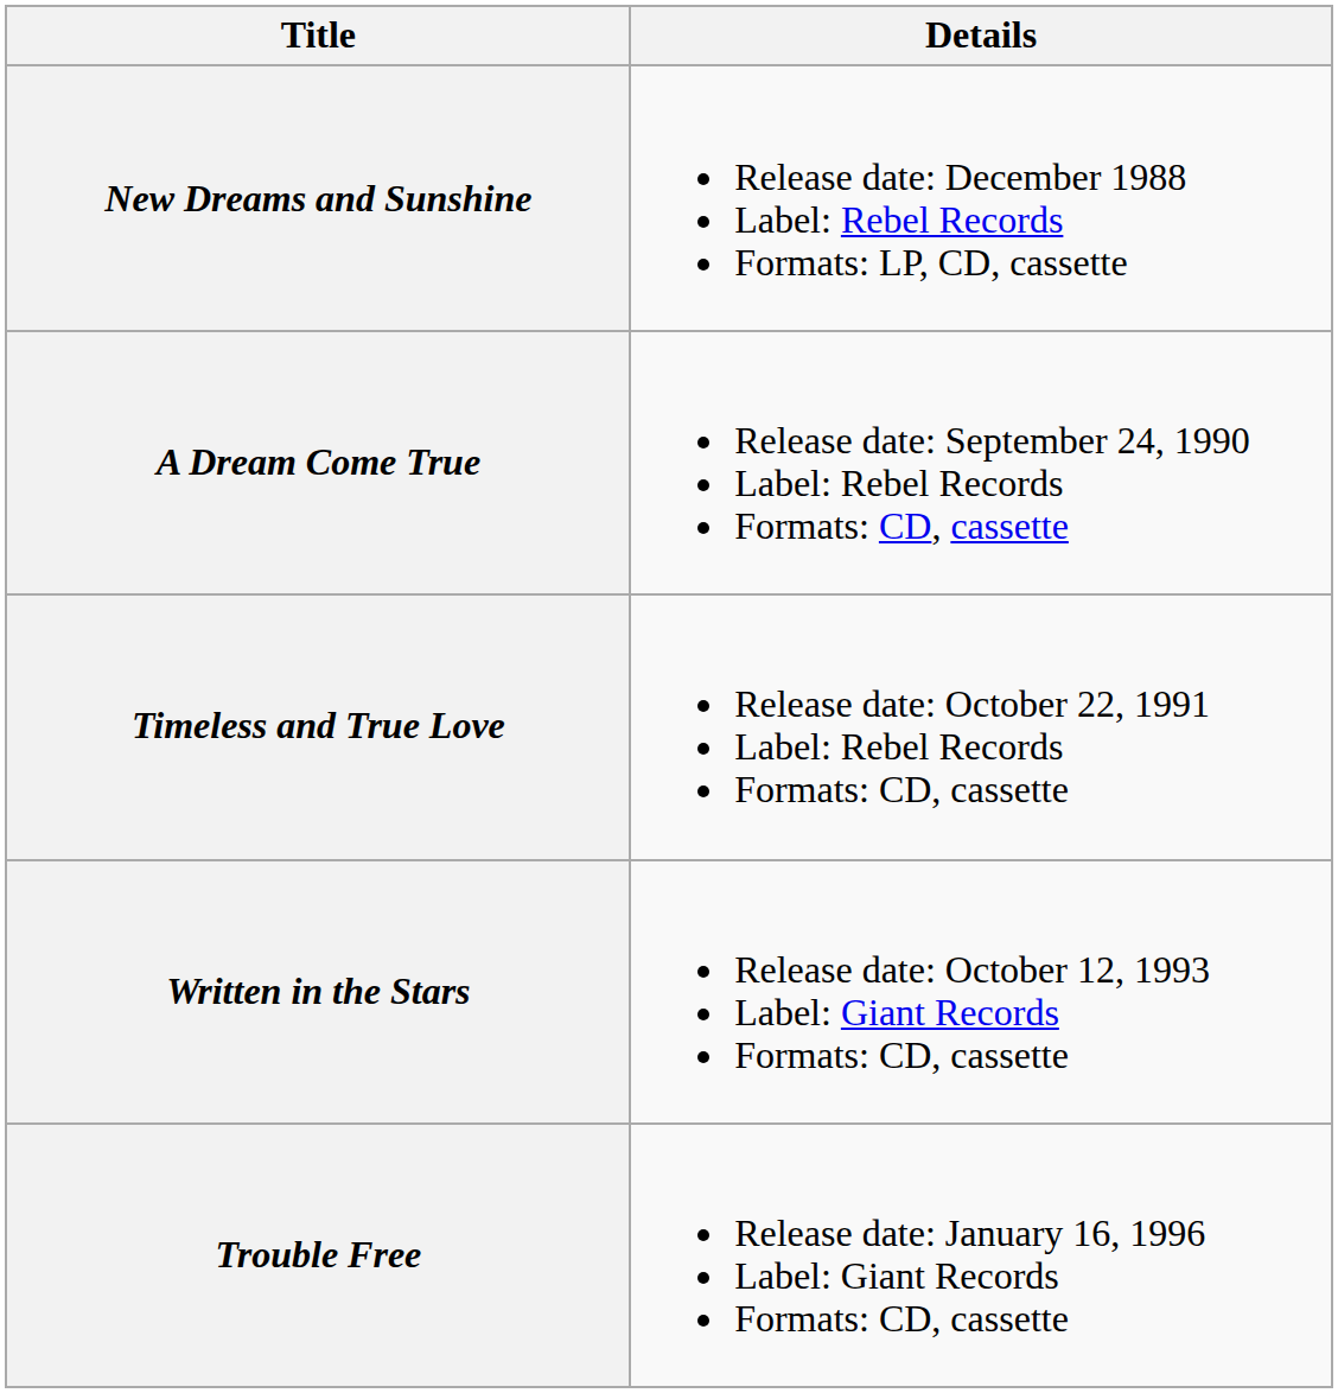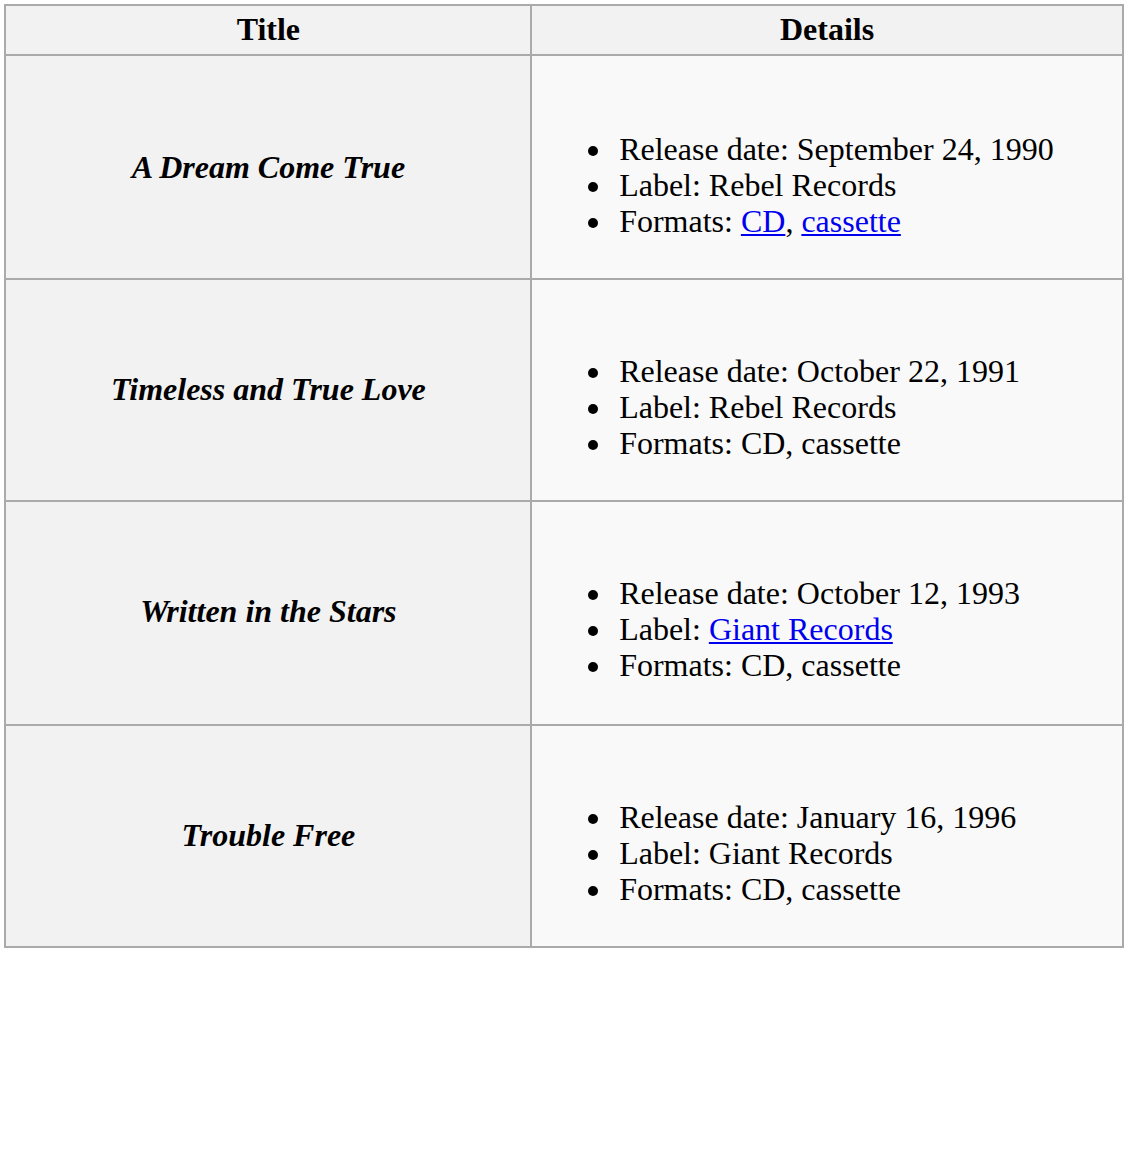 <table class="wikitable plainrowheaders">
 <tr>
 <th style="width:16em;">Title</th>
 <th style="width:18em;">Details</th>
-</tr>
-<tr>
-<th scope="row"><em>New Dreams and Sunshine</em></th>
-<td><br><ul><li>Release date: December 1988</li><li>Label: <a href='#'>Rebel Records</a></li><li>Formats: LP, CD, cassette</li></ul></td>
 </tr>
 <tr>
 <th scope="row"><em>A Dream Come True</em></th>
 <td><br><ul><li>Release date: September 24, 1990</li><li>Label: Rebel Records</li><li>Formats: <a href='#'>CD</a>, <a href='#'>cassette</a></li></ul></td>
 </tr>
 <tr>
 <th scope="row"><em>Timeless and True Love</em></th>
 <td><br><ul><li>Release date: October 22, 1991</li><li>Label: Rebel Records</li><li>Formats: CD, cassette</li></ul></td>
 </tr>
 <tr>
 <th scope="row"><em>Written in the Stars</em></th>
 <td><br><ul><li>Release date: October 12, 1993</li><li>Label: <a href='#'>Giant Records</a></li><li>Formats: CD, cassette</li></ul></td>
 </tr>
 <tr>
 <th scope="row"><em>Trouble Free</em></th>
 <td><br><ul><li>Release date: January 16, 1996</li><li>Label: Giant Records</li><li>Formats: CD, cassette</li></ul></td>
 </tr>
 <tr>
 </tr>
 </table>
